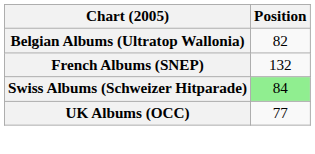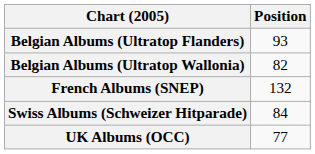 <table class="wikitable sortable plainrowheaders" style="text-align:center">
 <tr>
 <th scope="col">Chart (2005)</th>
 <th scope="col">Position</th>
+</tr>
+<tr>
+<th scope="row">Belgian Albums (Ultratop Flanders)</th>
+<td align="center">93</td>
 </tr>
 <tr>
 <th scope="row">Belgian Albums (Ultratop Wallonia)</th>
 <td align="center">82</td>
 </tr>
 <tr>
 <th scope="row">French Albums (SNEP)</th>
 <td align="center">132</td>
 </tr>
 <tr>
 <th scope="row">Swiss Albums (Schweizer Hitparade)</th>
-<td align="center" style="background: lightgreen;">84</td>
+<td align="center">84</td>
 </tr>
 <tr>
 <th scope="row">UK Albums (OCC)</th>
 <td align="center">77</td>
 </tr>
 </table>
